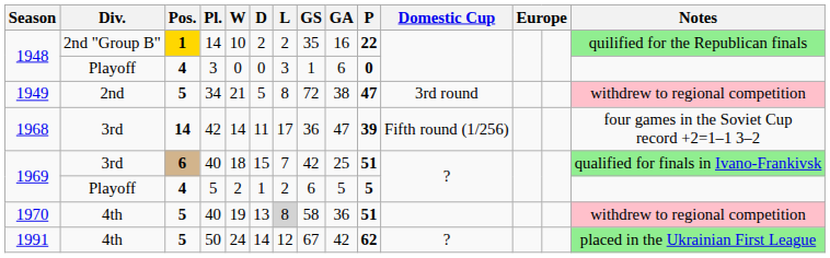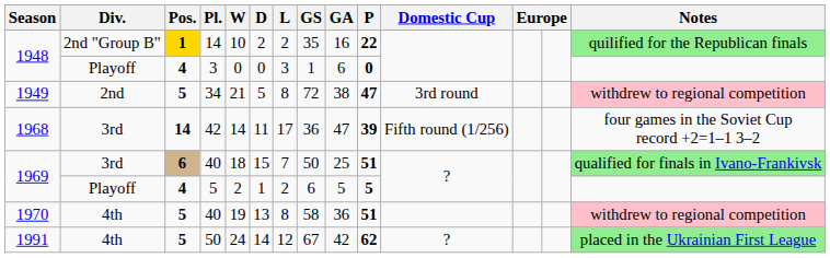 <table class="wikitable">
 <tr>
 <th>Season</th>
 <th>Div.</th>
 <th>Pos.</th>
 <th>Pl.</th>
 <th>W</th>
 <th>D</th>
 <th>L</th>
 <th>GS</th>
 <th>GA</th>
 <th>P</th>
 <th><a href='#'>Domestic Cup</a></th>
 <th colspan=2>Europe</th>
 <th>Notes</th>
 </tr>
 <tr>
 <td rowspan="2" align=center><a href='#'>1948</a></td>
 <td align=center>2nd "Group B"</td>
 <td align=center bgcolor=gold><strong>1</strong></td>
 <td align=center>14</td>
 <td align=center>10</td>
 <td align=center>2</td>
 <td align=center>2</td>
 <td align=center>35</td>
 <td align=center>16</td>
 <td align=center><strong>22</strong></td>
 <td rowspan="2" align=center></td>
 <td rowspan="2" align=center></td>
 <td rowspan="2" align=center></td>
 <td align=center bgcolor=lightgreen>quilified for the Republican finals</td>
 </tr>
 <tr>
 <td align=center>Playoff</td>
 <td align=center><strong>4</strong></td>
 <td align=center>3</td>
 <td align=center>0</td>
 <td align=center>0</td>
 <td align=center>3</td>
 <td align=center>1</td>
 <td align=center>6</td>
 <td align=center><strong>0</strong></td>
 <td align=center></td>
 </tr>
 <tr>
 <td align=center><a href='#'>1949</a></td>
 <td align=center>2nd</td>
 <td align=center><strong>5</strong></td>
 <td align=center>34</td>
 <td align=center>21</td>
 <td align=center>5</td>
 <td align=center>8</td>
 <td align=center>72</td>
 <td align=center>38</td>
 <td align=center><strong>47</strong></td>
 <td align=center>3rd round</td>
 <td align=center></td>
 <td align=center></td>
 <td align=center bgcolor=pink>withdrew to regional competition</td>
 </tr>
 <tr>
 <td align=center><a href='#'>1968</a></td>
 <td align=center>3rd</td>
 <td align=center><strong>14</strong></td>
 <td align=center>42</td>
 <td align=center>14</td>
 <td align=center>11</td>
 <td align=center>17</td>
 <td align=center>36</td>
 <td align=center>47</td>
 <td align=center><strong>39</strong></td>
 <td align=center>Fifth round (1/256)</td>
 <td align=center></td>
 <td align=center></td>
 <td align=center>four games in the Soviet Cup<br>record +2=1–1 3–2</td>
 </tr>
 <tr>
 <td rowspan="2" align=center><a href='#'>1969</a></td>
 <td align=center>3rd</td>
 <td align=center bgcolor=tan><strong>6</strong></td>
 <td align=center>40</td>
 <td align=center>18</td>
 <td align=center>15</td>
 <td align=center>7</td>
-<td align=center>42</td>
+<td align=center>50</td>
 <td align=center>25</td>
 <td align=center><strong>51</strong></td>
 <td rowspan="2" align=center>?</td>
 <td rowspan="2" align=center></td>
 <td rowspan="2" align=center></td>
 <td align=center bgcolor=lightgreen>qualified for finals in <a href='#'>Ivano-Frankivsk</a></td>
 </tr>
 <tr>
 <td align=center>Playoff</td>
 <td align=center><strong>4</strong></td>
 <td align=center>5</td>
 <td align=center>2</td>
 <td align=center>1</td>
 <td align=center>2</td>
 <td align=center>6</td>
 <td align=center>5</td>
 <td align=center><strong>5</strong></td>
 <td align=center></td>
 </tr>
 <tr>
 <td align=center><a href='#'>1970</a></td>
 <td align=center>4th</td>
 <td align=center><strong>5</strong></td>
 <td align=center>40</td>
 <td align=center>19</td>
 <td align=center>13</td>
-<td align=center style="background: lightgrey;">8</td>
+<td align=center>8</td>
 <td align=center>58</td>
 <td align=center>36</td>
 <td align=center><strong>51</strong></td>
 <td align=center></td>
 <td align=center></td>
 <td align=center></td>
 <td align=center bgcolor=pink>withdrew to regional competition</td>
 </tr>
 <tr>
 <td align=center><a href='#'>1991</a></td>
 <td align=center>4th</td>
 <td align=center><strong>5</strong></td>
 <td align=center>50</td>
 <td align=center>24</td>
 <td align=center>14</td>
 <td align=center>12</td>
 <td align=center>67</td>
 <td align=center>42</td>
 <td align=center><strong>62</strong></td>
 <td align=center>?</td>
 <td align=center></td>
 <td align=center></td>
 <td align=center bgcolor=lightgreen>placed in the <a href='#'>Ukrainian First League</a></td>
 </tr>
 </table>
